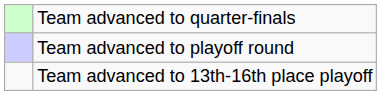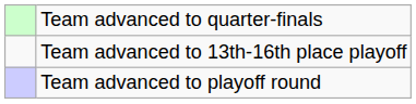 <table class="wikitable">
 <tr>
 <td style="background:#cfc;">    </td>
 <td>Team advanced to quarter-finals</td>
 </tr>
 <tr>
+<td style="background:">    </td>
+<td>Team advanced to 13th-16th place playoff</td>
+</tr>
+<tr>
 <td style="background:#ccf;">    </td>
 <td>Team advanced to playoff round</td>
 </tr>
-<tr>
-<td style="background:">    </td>
-<td>Team advanced to 13th-16th place playoff</td>
-</tr>
 </table>
